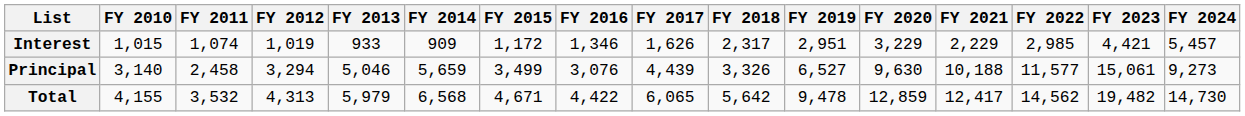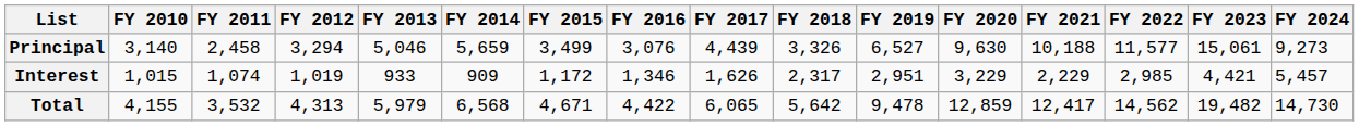 <table class="wikitable">
 <tr>
 <th>List</th>
 <th>FY 2010</th>
 <th>FY 2011</th>
 <th>FY 2012</th>
 <th>FY 2013</th>
 <th>FY 2014</th>
 <th>FY 2015</th>
 <th>FY 2016</th>
 <th>FY 2017</th>
 <th>FY 2018</th>
 <th>FY 2019</th>
 <th>FY 2020</th>
 <th>FY 2021</th>
 <th>FY 2022</th>
 <th>FY 2023</th>
 <th>FY 2024</th>
 </tr>
 <tr>
+<th>Principal</th>
+<td style="text-align:center">3,140</td>
+<td style="text-align:center">2,458</td>
+<td style="text-align:center">3,294</td>
+<td style="text-align:center">5,046</td>
+<td style="text-align:center">5,659</td>
+<td style="text-align:center">3,499</td>
+<td style="text-align:center">3,076</td>
+<td style="text-align:center">4,439</td>
+<td style="text-align:center">3,326</td>
+<td style="text-align:center">6,527</td>
+<td style="text-align:center">9,630</td>
+<td style="text-align:center">10,188</td>
+<td style="text-align:center">11,577</td>
+<td style="text-align:center">15,061</td>
+<td>9,273</td>
+</tr>
+<tr>
 <th>Interest</th>
 <td style="text-align:center">1,015</td>
 <td style="text-align:center">1,074</td>
 <td style="text-align:center">1,019</td>
 <td style="text-align:center">933</td>
 <td style="text-align:center">909</td>
 <td style="text-align:center">1,172</td>
 <td style="text-align:center">1,346</td>
 <td style="text-align:center">1,626</td>
 <td style="text-align:center">2,317</td>
 <td style="text-align:center">2,951</td>
 <td style="text-align:center">3,229</td>
 <td style="text-align:center">2,229</td>
 <td style="text-align:center">2,985</td>
 <td style="text-align:center">4,421</td>
 <td>5,457</td>
-</tr>
-<tr>
-<th>Principal</th>
-<td style="text-align:center">3,140</td>
-<td style="text-align:center">2,458</td>
-<td style="text-align:center">3,294</td>
-<td style="text-align:center">5,046</td>
-<td style="text-align:center">5,659</td>
-<td style="text-align:center">3,499</td>
-<td style="text-align:center">3,076</td>
-<td style="text-align:center">4,439</td>
-<td style="text-align:center">3,326</td>
-<td style="text-align:center">6,527</td>
-<td style="text-align:center">9,630</td>
-<td style="text-align:center">10,188</td>
-<td style="text-align:center">11,577</td>
-<td style="text-align:center">15,061</td>
-<td>9,273</td>
 </tr>
 <tr>
 <th>Total</th>
 <td style="text-align:center">4,155</td>
 <td style="text-align:center">3,532</td>
 <td style="text-align:center">4,313</td>
 <td style="text-align:center">5,979</td>
 <td style="text-align:center">6,568</td>
 <td style="text-align:center">4,671</td>
 <td style="text-align:center">4,422</td>
 <td style="text-align:center">6,065</td>
 <td style="text-align:center">5,642</td>
 <td style="text-align:center">9,478</td>
 <td style="text-align:center">12,859</td>
 <td style="text-align:center">12,417</td>
 <td style="text-align:center">14,562</td>
 <td style="text-align:center">19,482</td>
 <td>14,730</td>
 </tr>
 </table>
